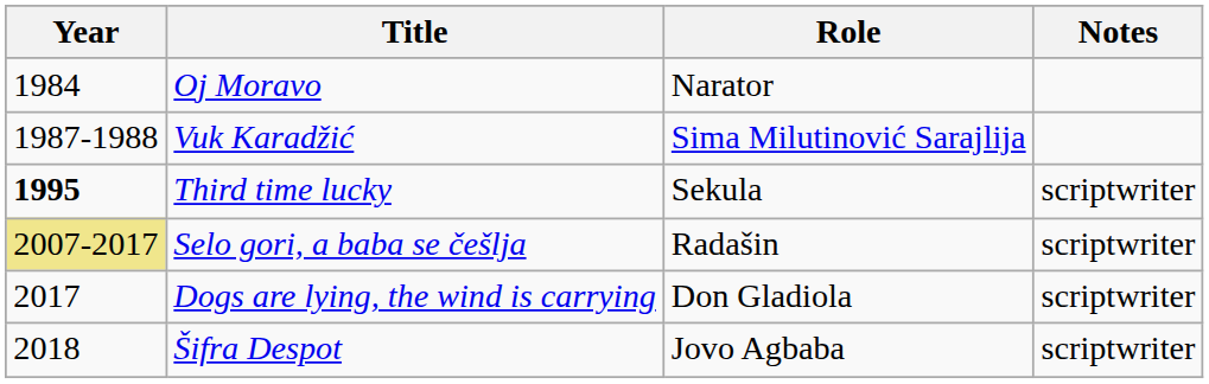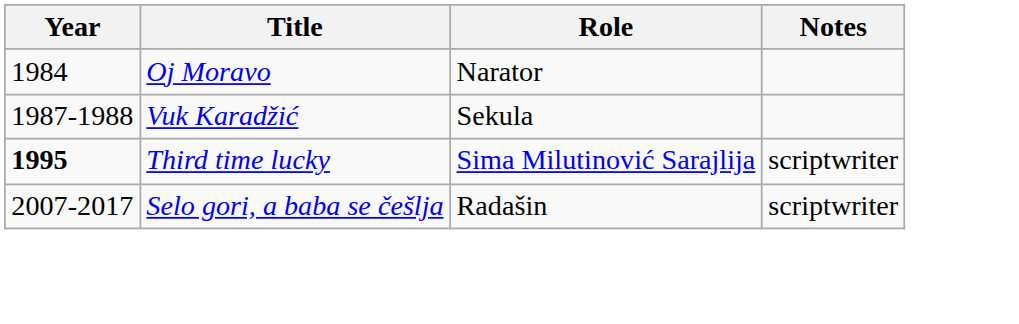 <table class="wikitable sortable">
 <tr>
 <th>Year</th>
 <th>Title</th>
 <th>Role</th>
 <th class="unsortable">Notes</th>
 </tr>
 <tr>
 <td>1984</td>
 <td><em><a href='#'>Oj Moravo</a></em></td>
 <td>Narator</td>
 <td></td>
 </tr>
 <tr>
 <td>1987-1988</td>
 <td><em><a href='#'>Vuk Karadžić</a></em></td>
-<td><a href='#'>Sima Milutinović Sarajlija</a></td>
+<td>Sekula</td>
 <td></td>
 </tr>
 <tr>
 <td><strong>1995</strong></td>
 <td><em><a href='#'>Third time lucky</a></em></td>
-<td>Sekula</td>
+<td><a href='#'>Sima Milutinović Sarajlija</a></td>
 <td>scriptwriter</td>
 </tr>
 <tr>
-<td style="background: khaki;">2007-2017</td>
+<td>2007-2017</td>
 <td><em><a href='#'>Selo gori, a baba se češlja</a></em></td>
 <td>Radašin</td>
 <td>scriptwriter</td>
 </tr>
-<tr>
-<td>2017</td>
-<td><em><a href='#'>Dogs are lying, the wind is carrying</a></em></td>
-<td>Don Gladiola</td>
-<td>scriptwriter</td>
-</tr>
-<tr>
-<td>2018</td>
-<td><em><a href='#'>Šifra Despot</a></em></td>
-<td>Jovo Agbaba</td>
-<td>scriptwriter</td>
-</tr>
 </table>
